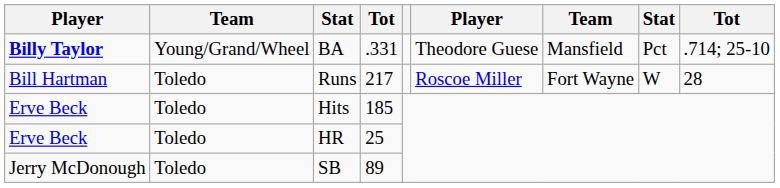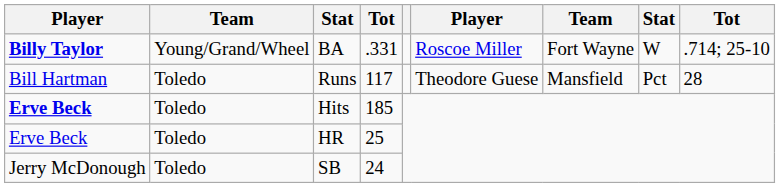 <table class="wikitable">
 <tr>
 <th>Player</th>
 <th>Team</th>
 <th>Stat</th>
 <th>Tot</th>
 <th></th>
 <th>Player</th>
 <th>Team</th>
 <th>Stat</th>
 <th>Tot</th>
 </tr>
 <tr>
 <td><strong><a href='#'>Billy Taylor</a></strong></td>
 <td>Young/Grand/Wheel</td>
 <td>BA</td>
 <td>.331</td>
 <td></td>
-<td>Theodore Guese</td>
-<td>Mansfield</td>
-<td>Pct</td>
+<td><a href='#'>Roscoe Miller</a></td>
+<td>Fort Wayne</td>
+<td>W</td>
 <td>.714; 25-10</td>
 </tr>
 <tr>
 <td><a href='#'>Bill Hartman</a></td>
 <td>Toledo</td>
 <td>Runs</td>
-<td>217</td>
+<td>117</td>
 <td></td>
-<td><a href='#'>Roscoe Miller</a></td>
-<td>Fort Wayne</td>
-<td>W</td>
+<td>Theodore Guese</td>
+<td>Mansfield</td>
+<td>Pct</td>
 <td>28</td>
 </tr>
 <tr>
-<td><a href='#'>Erve Beck</a></td>
+<td><strong><a href='#'>Erve Beck</a></strong></td>
 <td>Toledo</td>
 <td>Hits</td>
 <td>185</td>
 </tr>
 <tr>
 <td><a href='#'>Erve Beck</a></td>
 <td>Toledo</td>
 <td>HR</td>
 <td>25</td>
 </tr>
 <tr>
 <td>Jerry McDonough</td>
 <td>Toledo</td>
 <td>SB</td>
-<td>89</td>
+<td>24</td>
 </tr>
 </table>
